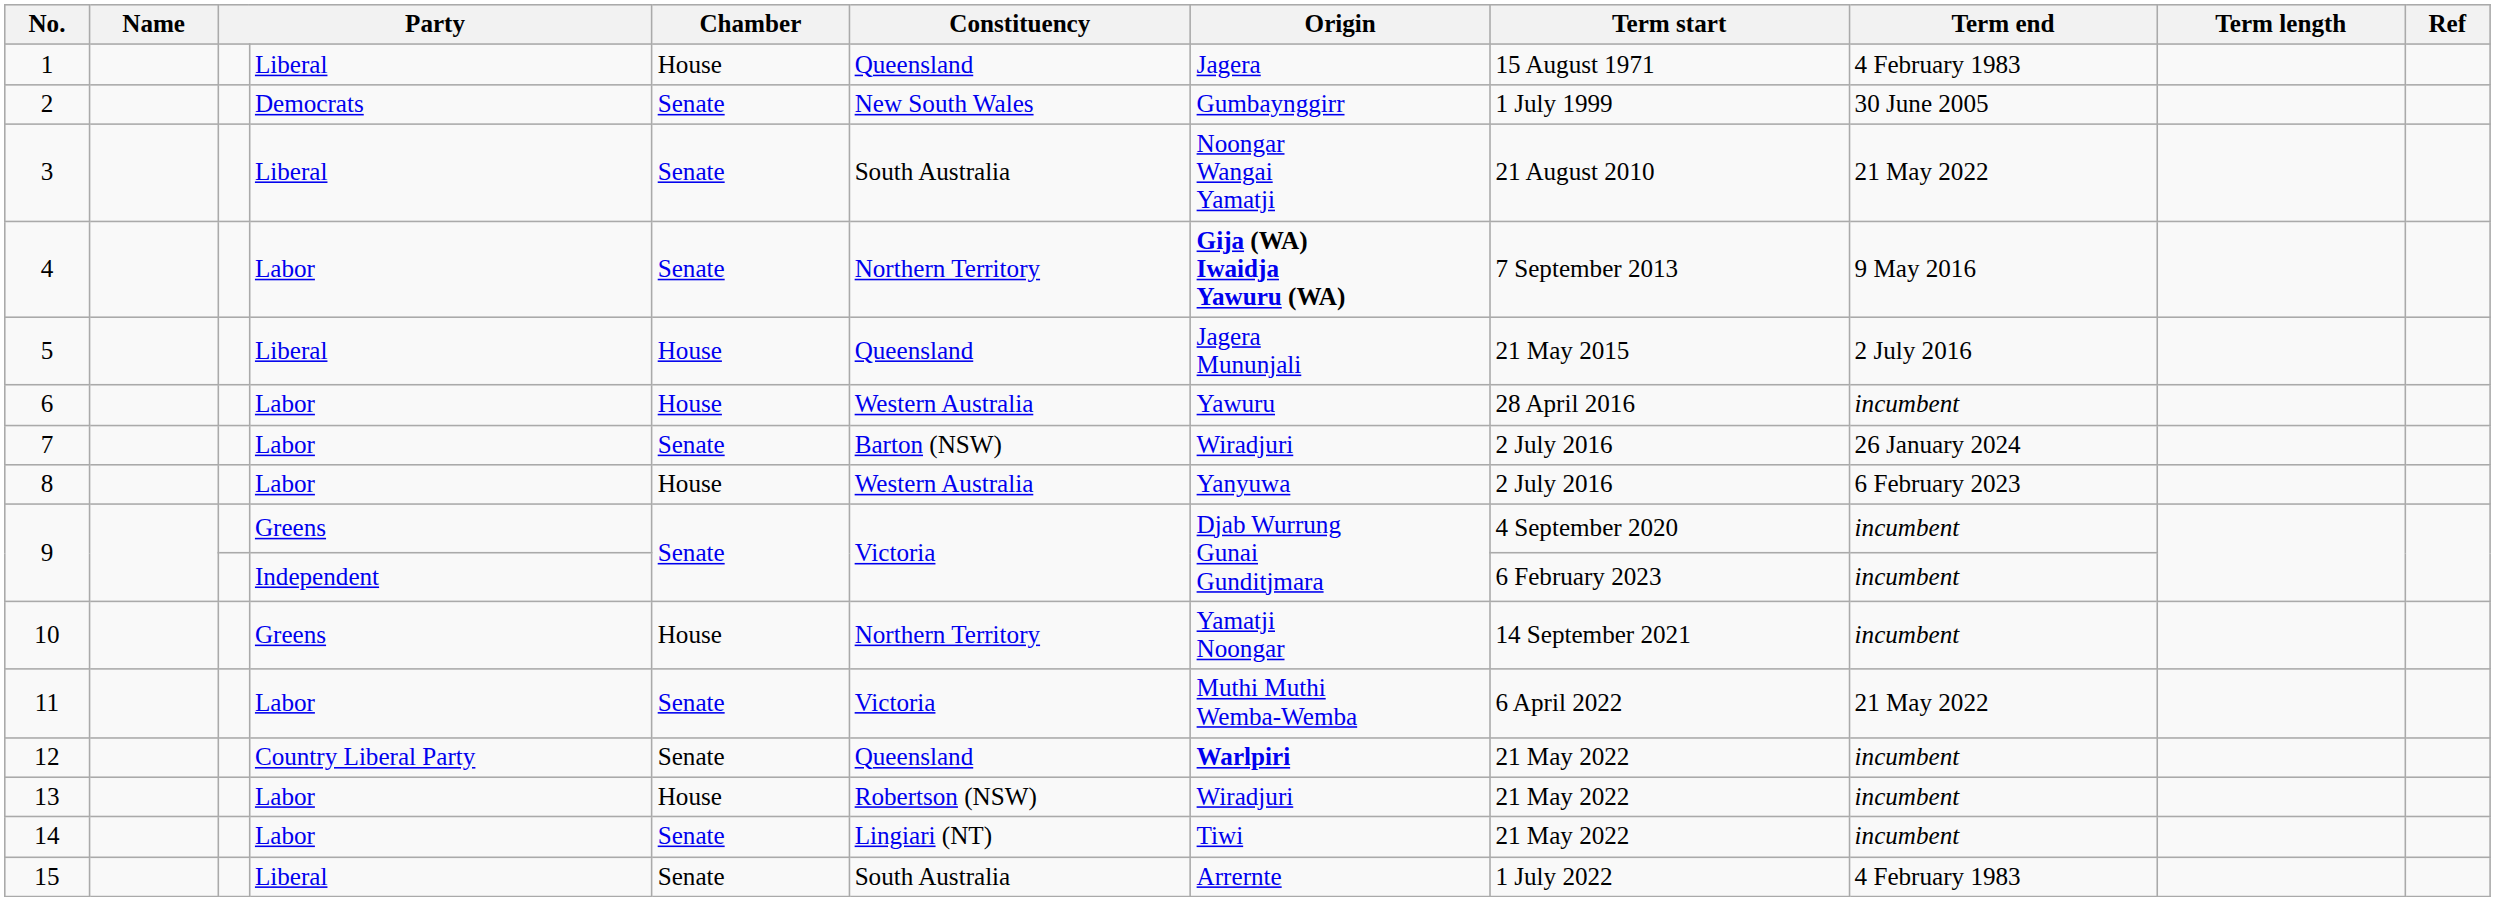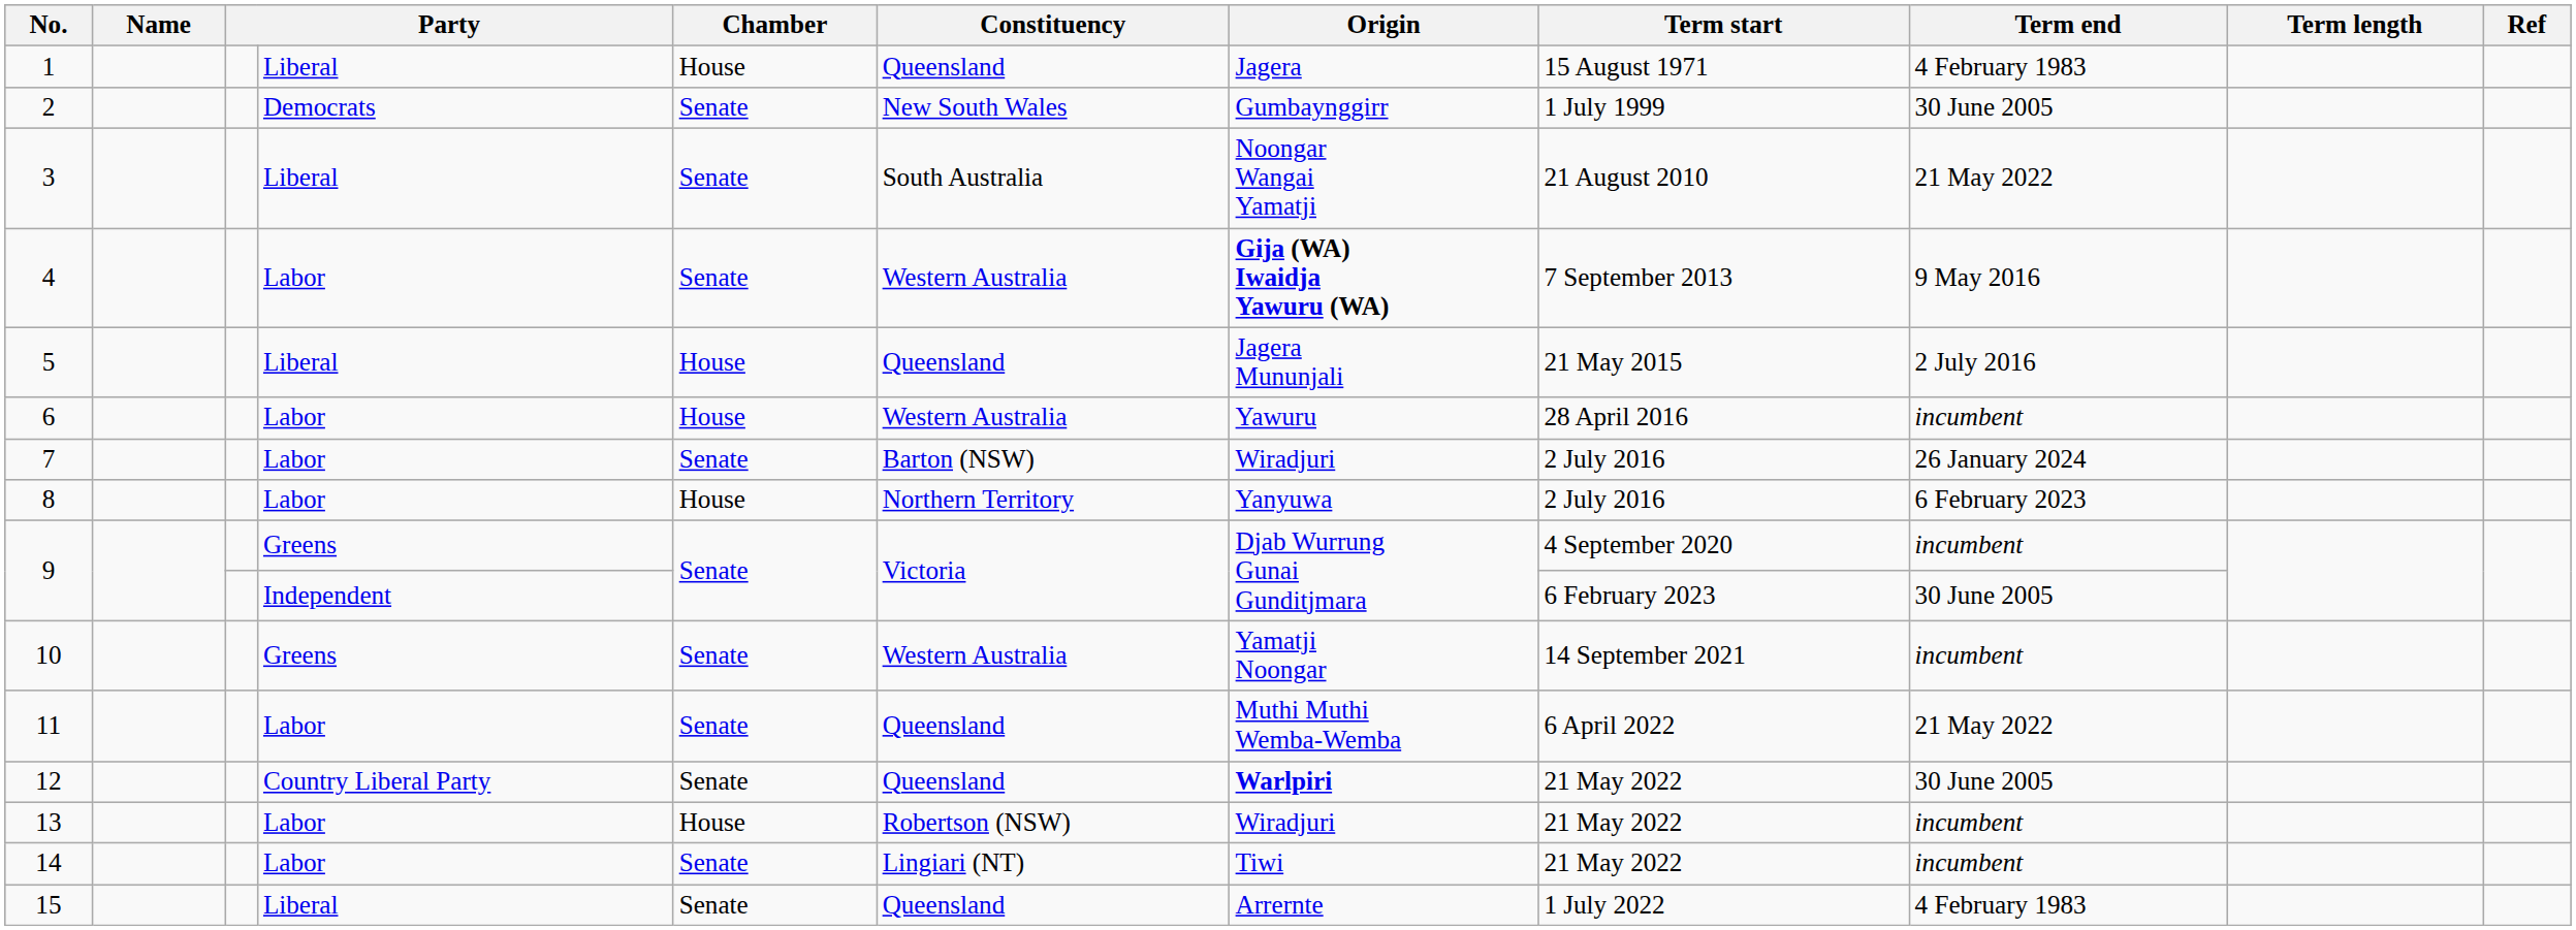 <table class="wikitable sortable" width="100%">
 <tr>
 <th>No.</th>
 <th>Name</th>
 <th colspan="2">Party</th>
 <th>Chamber</th>
 <th>Constituency</th>
 <th>Origin</th>
 <th>Term start</th>
 <th>Term end</th>
 <th>Term length</th>
 <th class=unsortable>Ref</th>
 </tr>
 <tr>
 <td align=center>1</td>
 <td></td>
 <td> </td>
 <td><a href='#'>Liberal</a></td>
 <td>House</td>
 <td><a href='#'>Queensland</a></td>
 <td><a href='#'>Jagera</a></td>
 <td>15 August 1971</td>
 <td>4 February 1983</td>
 <td></td>
 <td align=center></td>
 </tr>
 <tr>
 <td align=center>2</td>
 <td></td>
 <td> </td>
 <td><a href='#'>Democrats</a></td>
 <td><a href='#'>Senate</a></td>
 <td><a href='#'>New South Wales</a></td>
 <td><a href='#'>Gumbaynggirr</a></td>
 <td>1 July 1999</td>
 <td>30 June 2005</td>
 <td></td>
 <td align=center></td>
 </tr>
 <tr>
 <td align=center>3</td>
 <td></td>
 <td> </td>
 <td><a href='#'>Liberal</a></td>
 <td><a href='#'>Senate</a></td>
 <td>South Australia</td>
 <td><a href='#'>Noongar</a><br><a href='#'>Wangai</a><br><a href='#'>Yamatji</a></td>
 <td>21 August 2010</td>
 <td>21 May 2022</td>
 <td></td>
 <td align=center></td>
 </tr>
 <tr>
 <td align=center>4</td>
 <td></td>
 <td> </td>
 <td><a href='#'>Labor</a></td>
 <td><a href='#'>Senate</a></td>
-<td><a href='#'>Northern Territory</a></td>
+<td><a href='#'>Western Australia</a></td>
 <td><strong><a href='#'>Gija</a> (WA)<br><a href='#'>Iwaidja</a><br><a href='#'>Yawuru</a> (WA)</strong></td>
 <td>7 September 2013</td>
 <td>9 May 2016</td>
 <td></td>
 <td align=center></td>
 </tr>
 <tr>
 <td align=center>5</td>
 <td></td>
 <td> </td>
 <td><a href='#'>Liberal</a></td>
 <td><a href='#'>House</a></td>
 <td><a href='#'>Queensland</a></td>
 <td><a href='#'>Jagera</a><br><a href='#'>Mununjali</a></td>
 <td>21 May 2015</td>
 <td>2 July 2016</td>
 <td></td>
 <td align=center></td>
 </tr>
 <tr>
 <td align=center>6</td>
 <td></td>
 <td> </td>
 <td><a href='#'>Labor</a></td>
 <td><a href='#'>House</a></td>
 <td><a href='#'>Western Australia</a></td>
 <td><a href='#'>Yawuru</a></td>
 <td>28 April 2016</td>
 <td><em>incumbent</em></td>
 <td></td>
 <td align=center></td>
 </tr>
 <tr>
 <td align="center">7</td>
 <td></td>
 <td> </td>
 <td><a href='#'>Labor</a></td>
 <td><a href='#'>Senate</a></td>
 <td><a href='#'>Barton</a> (NSW)</td>
 <td><a href='#'>Wiradjuri</a></td>
 <td>2 July 2016</td>
 <td>26 January 2024</td>
 <td></td>
 <td align=center></td>
 </tr>
 <tr>
 <td align=center>8</td>
 <td></td>
 <td> </td>
 <td><a href='#'>Labor</a></td>
 <td>House</td>
-<td><a href='#'>Western Australia</a></td>
+<td><a href='#'>Northern Territory</a></td>
 <td><a href='#'>Yanyuwa</a></td>
 <td>2 July 2016</td>
 <td>6 February 2023</td>
 <td></td>
 <td align=center></td>
 </tr>
 <tr>
 <td align=center rowspan=2>9</td>
 <td rowspan=2></td>
 <td> </td>
 <td><a href='#'>Greens</a></td>
 <td rowspan=2><a href='#'>Senate</a></td>
 <td rowspan=2><a href='#'>Victoria</a></td>
 <td rowspan=2><a href='#'>Djab Wurrung</a><br><a href='#'>Gunai</a><br><a href='#'>Gunditjmara</a></td>
 <td>4 September 2020</td>
 <td><em>incumbent</em></td>
 <td rowspan=2></td>
 <td align=center rowspan=2></td>
 </tr>
 <tr>
 <td> </td>
 <td><a href='#'>Independent</a></td>
 <td>6 February 2023</td>
-<td><em>incumbent</em></td>
+<td>30 June 2005</td>
 </tr>
 <tr>
 <td align=center>10</td>
 <td></td>
 <td> </td>
 <td><a href='#'>Greens</a></td>
-<td>House</td>
-<td><a href='#'>Northern Territory</a></td>
+<td><a href='#'>Senate</a></td>
+<td><a href='#'>Western Australia</a></td>
 <td><a href='#'>Yamatji</a><br><a href='#'>Noongar</a></td>
 <td>14 September 2021</td>
 <td><em>incumbent</em></td>
 <td></td>
 <td align=center></td>
 </tr>
 <tr>
 <td align=center>11</td>
 <td></td>
 <td> </td>
 <td><a href='#'>Labor</a></td>
 <td><a href='#'>Senate</a></td>
-<td><a href='#'>Victoria</a></td>
+<td><a href='#'>Queensland</a></td>
 <td><a href='#'>Muthi Muthi</a><br><a href='#'>Wemba-Wemba</a></td>
 <td>6 April 2022</td>
 <td>21 May 2022</td>
 <td></td>
 <td align=center></td>
 </tr>
 <tr>
 <td align="center">12</td>
 <td></td>
 <td> </td>
 <td><a href='#'>Country Liberal Party</a></td>
 <td>Senate</td>
 <td><a href='#'>Queensland</a></td>
 <td><strong><a href='#'>Warlpiri</a></strong></td>
 <td>21 May 2022</td>
-<td><em>incumbent</em></td>
+<td>30 June 2005</td>
 <td></td>
 <td align=center></td>
 </tr>
 <tr>
 <td align="center">13</td>
 <td></td>
 <td> </td>
 <td><a href='#'>Labor</a></td>
 <td>House</td>
 <td><a href='#'>Robertson</a> (NSW)</td>
 <td><a href='#'>Wiradjuri</a></td>
 <td>21 May 2022</td>
 <td><em>incumbent</em></td>
 <td></td>
 <td align=center></td>
 </tr>
 <tr>
 <td align="center">14</td>
 <td></td>
 <td> </td>
 <td><a href='#'>Labor</a></td>
 <td><a href='#'>Senate</a></td>
 <td><a href='#'>Lingiari</a> (NT)</td>
 <td><a href='#'>Tiwi</a></td>
 <td>21 May 2022</td>
 <td><em>incumbent</em></td>
 <td></td>
 <td align=center></td>
 </tr>
 <tr>
 <td align="center">15</td>
 <td></td>
 <td> </td>
 <td><a href='#'>Liberal</a></td>
 <td>Senate</td>
-<td>South Australia</td>
+<td><a href='#'>Queensland</a></td>
 <td><a href='#'>Arrernte</a></td>
 <td>1 July 2022</td>
 <td>4 February 1983</td>
 <td></td>
 <td align=center></td>
 </tr>
 </table>
